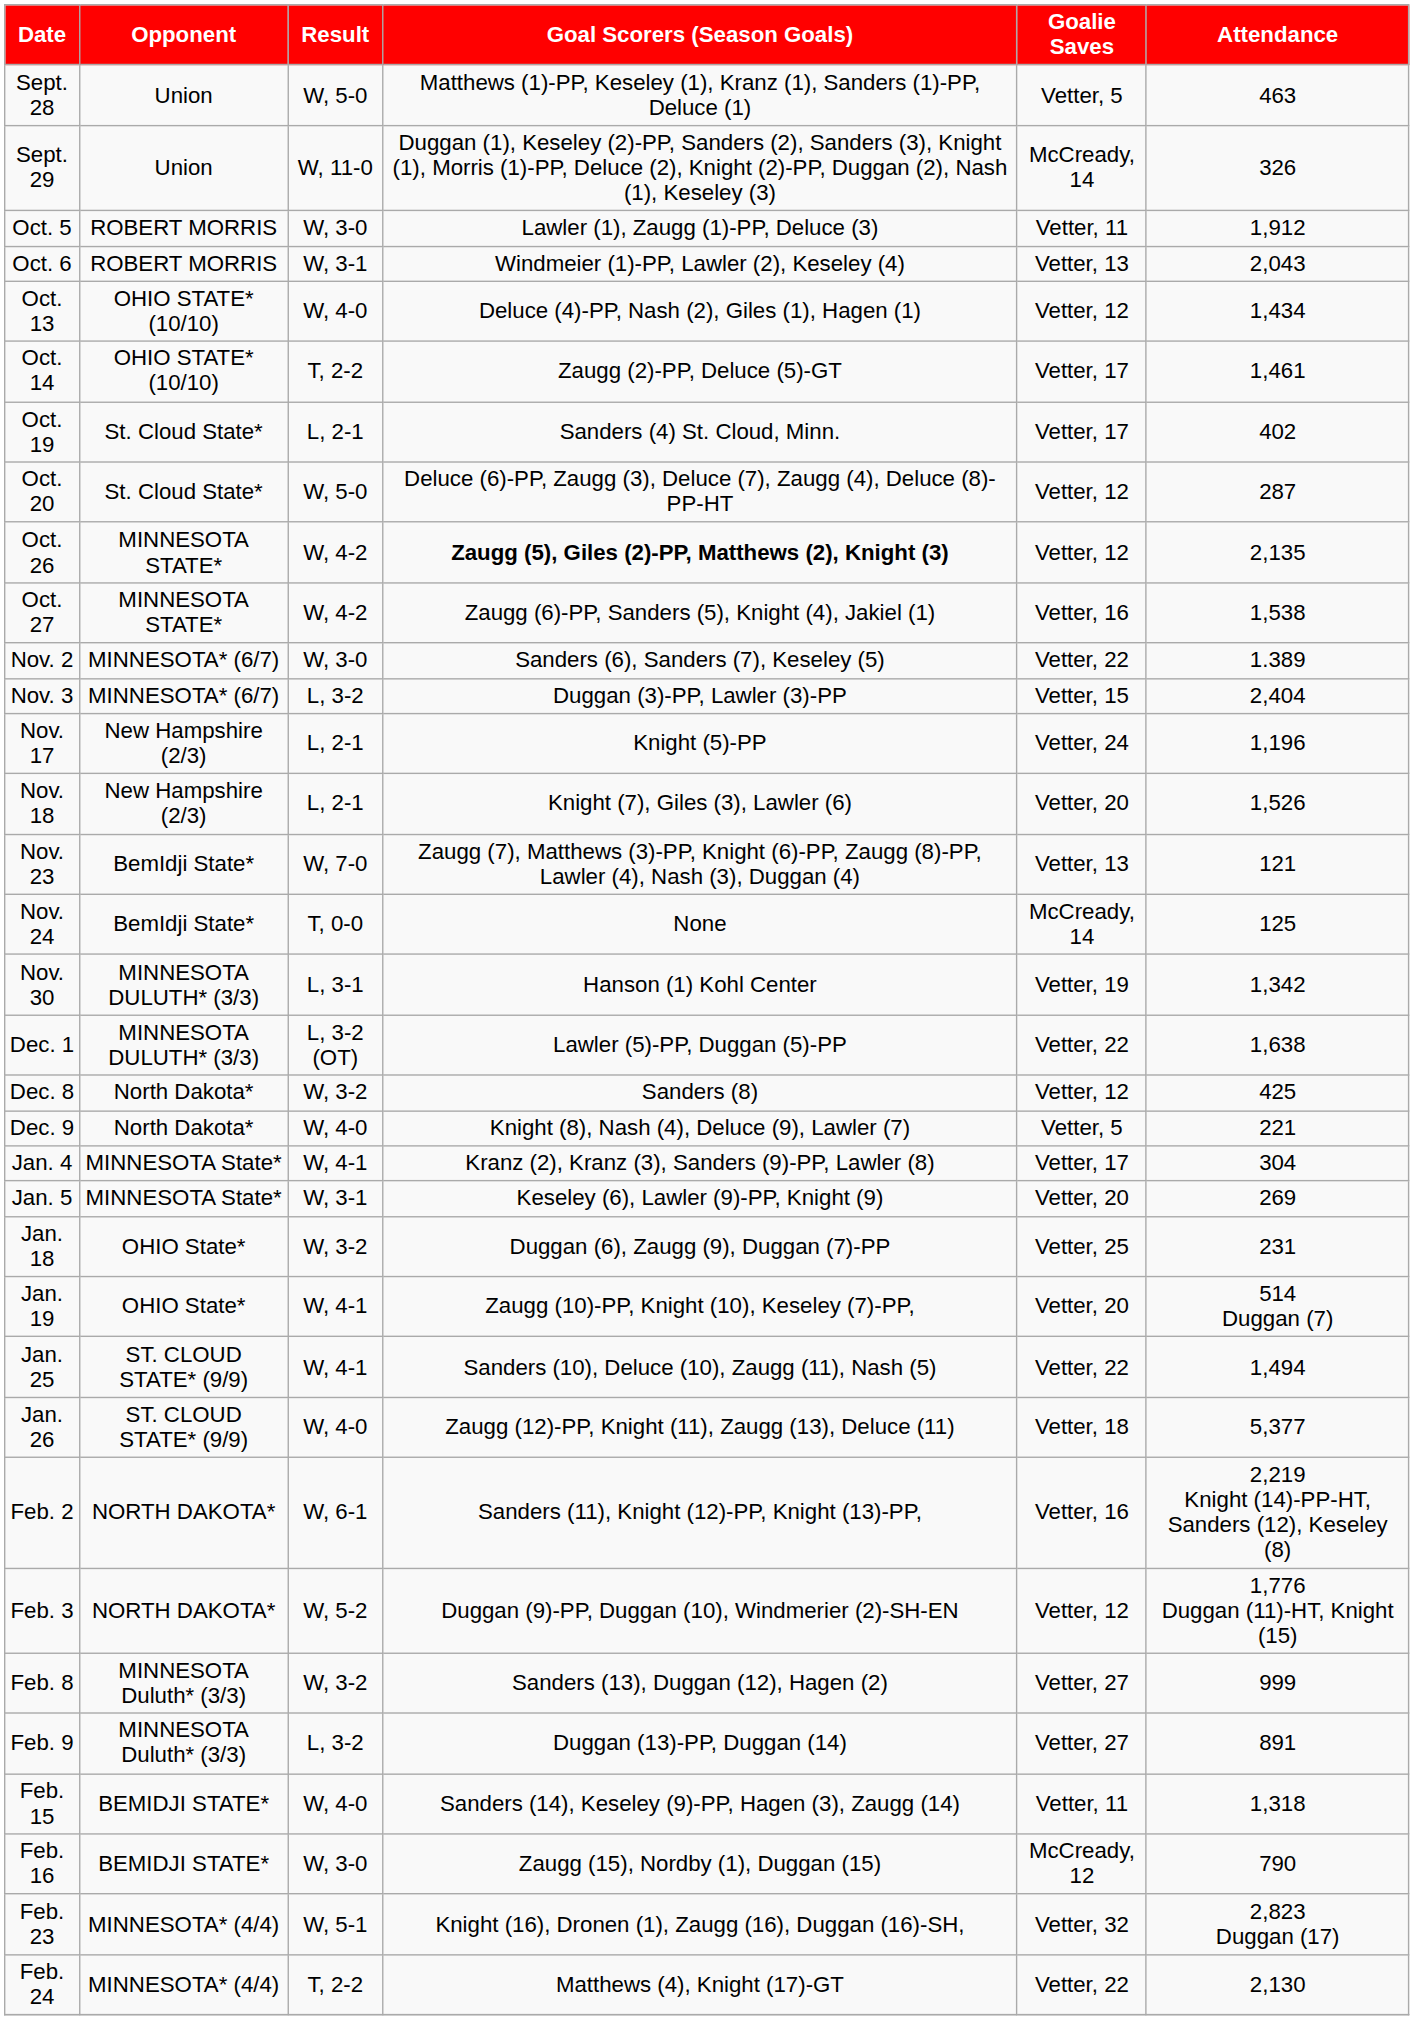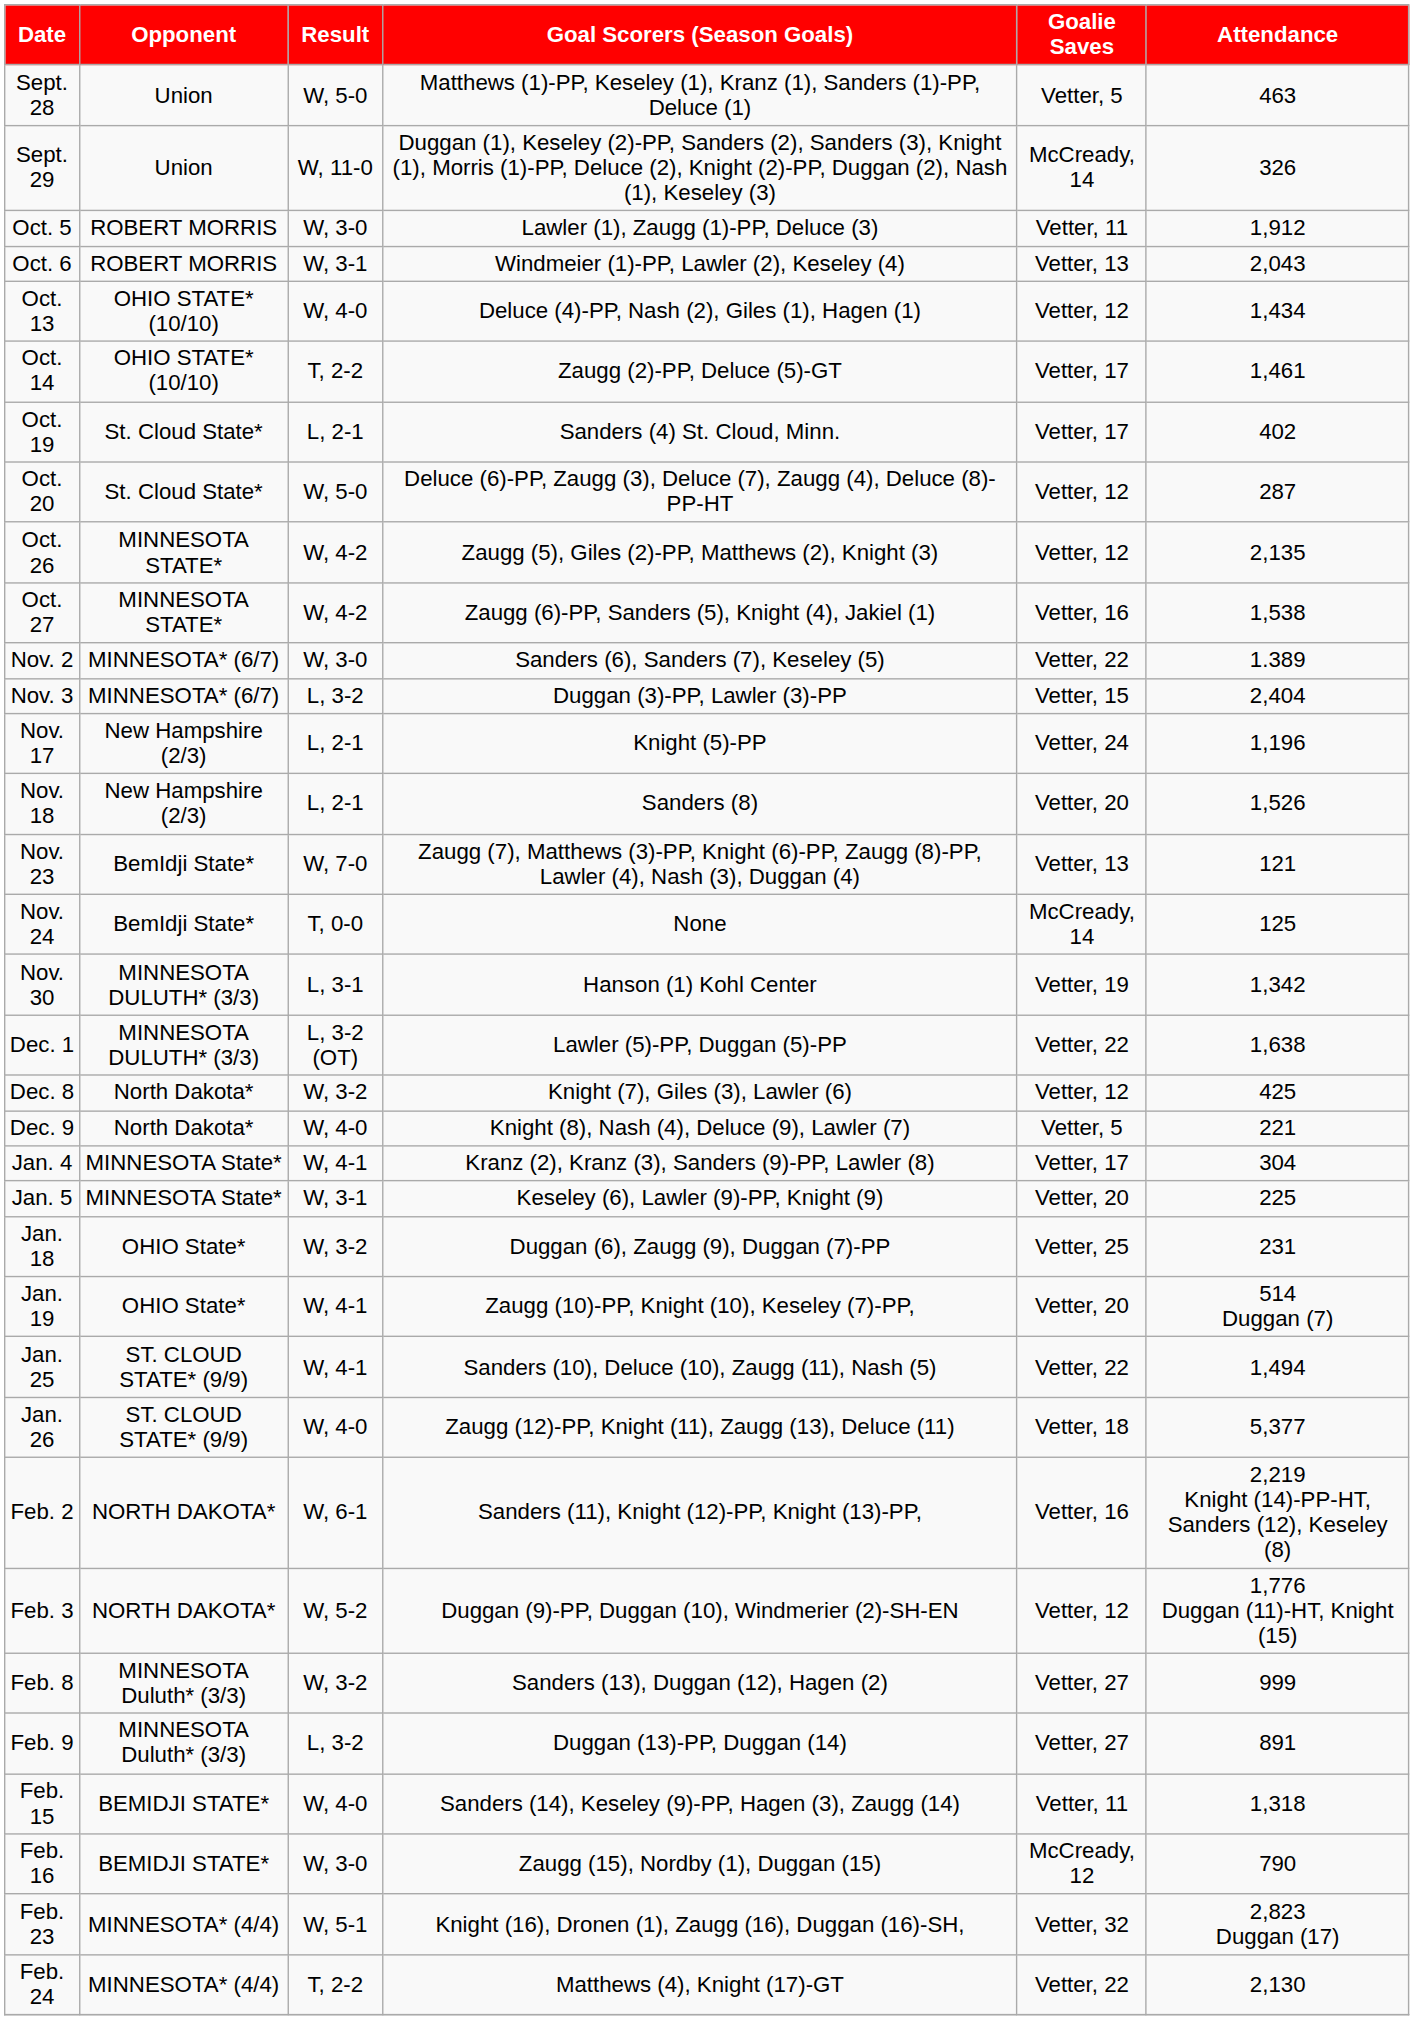 <table class="wikitable" width="80%">
 <tr align="center"  style=" background:red; color:#FFFFFF; ">
 <td><strong>Date</strong></td>
 <td><strong>Opponent</strong></td>
 <td><strong>Result</strong></td>
 <td><strong> Goal Scorers (Season Goals)</strong></td>
 <td><strong> Goalie Saves </strong></td>
 <td><strong> Attendance</strong></td>
 </tr>
 <tr align="center" bgcolor="">
 <td>Sept. 28</td>
 <td>Union</td>
 <td>W, 5-0</td>
 <td>Matthews (1)-PP, Keseley (1), Kranz (1), Sanders (1)-PP, Deluce (1)</td>
 <td>Vetter, 5</td>
 <td>463</td>
 </tr>
 <tr align="center" bgcolor="">
 <td>Sept. 29</td>
 <td>Union</td>
 <td>W, 11-0</td>
 <td>Duggan (1), Keseley (2)-PP, Sanders (2), Sanders (3), Knight (1), Morris (1)-PP, Deluce (2), Knight (2)-PP, Duggan (2), Nash (1), Keseley (3)</td>
 <td>McCready, 14</td>
 <td>326</td>
 </tr>
 <tr align="center" bgcolor="">
 <td>Oct. 5</td>
 <td>ROBERT MORRIS</td>
 <td>W, 3-0</td>
 <td>Lawler (1), Zaugg (1)-PP, Deluce (3)</td>
 <td>Vetter, 11</td>
 <td>1,912</td>
 </tr>
 <tr align="center" bgcolor="">
 <td>Oct. 6</td>
 <td>ROBERT MORRIS</td>
 <td>W, 3-1</td>
 <td>Windmeier (1)-PP, Lawler (2), Keseley (4)</td>
 <td>Vetter, 13</td>
 <td>2,043</td>
 </tr>
 <tr align="center" bgcolor="">
 <td>Oct. 13</td>
 <td>OHIO STATE* (10/10)</td>
 <td>W, 4-0</td>
 <td>Deluce (4)-PP, Nash (2), Giles (1), Hagen (1)</td>
 <td>Vetter, 12</td>
 <td>1,434</td>
 </tr>
 <tr align="center" bgcolor="">
 <td>Oct. 14</td>
 <td>OHIO STATE* (10/10)</td>
 <td>T, 2-2</td>
 <td>Zaugg (2)-PP, Deluce (5)-GT</td>
 <td>Vetter, 17</td>
 <td>1,461</td>
 </tr>
 <tr align="center" bgcolor="">
 <td>Oct. 19</td>
 <td>St. Cloud State*</td>
 <td>L, 2-1</td>
 <td>Sanders (4) St. Cloud, Minn.</td>
 <td>Vetter, 17</td>
 <td>402</td>
 </tr>
 <tr align="center" bgcolor="">
 <td>Oct. 20</td>
 <td>St. Cloud State*</td>
 <td>W, 5-0</td>
 <td>Deluce (6)-PP, Zaugg (3), Deluce (7), Zaugg (4), Deluce (8)-PP-HT</td>
 <td>Vetter, 12</td>
 <td>287</td>
 </tr>
 <tr align="center" bgcolor="">
 <td>Oct. 26</td>
 <td>MINNESOTA STATE*</td>
 <td>W, 4-2</td>
-<td><strong>Zaugg (5), Giles (2)-PP, Matthews (2), Knight (3)</strong></td>
+<td>Zaugg (5), Giles (2)-PP, Matthews (2), Knight (3)</td>
 <td>Vetter, 12</td>
 <td>2,135</td>
 </tr>
 <tr align="center" bgcolor="">
 <td>Oct. 27</td>
 <td>MINNESOTA STATE*</td>
 <td>W, 4-2</td>
 <td>Zaugg (6)-PP, Sanders (5), Knight (4), Jakiel (1)</td>
 <td>Vetter, 16</td>
 <td>1,538</td>
 </tr>
 <tr align="center" bgcolor="">
 <td>Nov. 2</td>
 <td>MINNESOTA* (6/7)</td>
 <td>W, 3-0</td>
 <td>Sanders (6), Sanders (7), Keseley (5)</td>
 <td>Vetter, 22</td>
 <td>1.389</td>
 </tr>
 <tr align="center" bgcolor="">
 <td>Nov. 3</td>
 <td>MINNESOTA* (6/7)</td>
 <td>L, 3-2</td>
 <td>Duggan (3)-PP, Lawler (3)-PP</td>
 <td>Vetter, 15</td>
 <td>2,404</td>
 </tr>
 <tr align="center" bgcolor="">
 <td>Nov. 17</td>
 <td>New Hampshire (2/3)</td>
 <td>L, 2-1</td>
 <td>Knight (5)-PP</td>
 <td>Vetter, 24</td>
 <td>1,196</td>
 </tr>
 <tr align="center" bgcolor="">
 <td>Nov. 18</td>
 <td>New Hampshire (2/3)</td>
 <td>L, 2-1</td>
-<td>Knight (7), Giles (3), Lawler (6)</td>
+<td>Sanders (8)</td>
 <td>Vetter, 20</td>
 <td>1,526</td>
 </tr>
 <tr align="center" bgcolor="">
 <td>Nov. 23</td>
 <td>BemIdji State*</td>
 <td>W, 7-0</td>
 <td>Zaugg (7), Matthews (3)-PP, Knight (6)-PP, Zaugg (8)-PP, Lawler (4), Nash (3), Duggan (4)</td>
 <td>Vetter, 13</td>
 <td>121</td>
 </tr>
 <tr align="center" bgcolor="">
 <td>Nov. 24</td>
 <td>BemIdji State*</td>
 <td>T, 0-0</td>
 <td>None</td>
 <td>McCready, 14</td>
 <td>125</td>
 </tr>
 <tr align="center" bgcolor="">
 <td>Nov. 30</td>
 <td>MINNESOTA DULUTH* (3/3)</td>
 <td>L, 3-1</td>
 <td>Hanson (1) Kohl Center</td>
 <td>Vetter, 19</td>
 <td>1,342</td>
 </tr>
 <tr align="center" bgcolor="">
 <td>Dec. 1</td>
 <td>MINNESOTA DULUTH* (3/3)</td>
 <td>L, 3-2 (OT)</td>
 <td>Lawler (5)-PP, Duggan (5)-PP</td>
 <td>Vetter, 22</td>
 <td>1,638</td>
 </tr>
 <tr align="center" bgcolor="">
 <td>Dec. 8</td>
 <td>North Dakota*</td>
 <td>W, 3-2</td>
-<td>Sanders (8)</td>
+<td>Knight (7), Giles (3), Lawler (6)</td>
 <td>Vetter, 12</td>
 <td>425</td>
 </tr>
 <tr align="center" bgcolor="">
 <td>Dec. 9</td>
 <td>North Dakota*</td>
 <td>W, 4-0</td>
 <td>Knight (8), Nash (4), Deluce (9), Lawler (7)</td>
 <td>Vetter, 5</td>
 <td>221</td>
 </tr>
 <tr align="center" bgcolor="">
 <td>Jan. 4</td>
 <td>MINNESOTA State*</td>
 <td>W, 4-1</td>
 <td>Kranz (2), Kranz (3), Sanders (9)-PP, Lawler (8)</td>
 <td>Vetter, 17</td>
 <td>304</td>
 </tr>
 <tr align="center" bgcolor="">
 <td>Jan. 5</td>
 <td>MINNESOTA State*</td>
 <td>W, 3-1</td>
 <td>Keseley (6), Lawler (9)-PP, Knight (9)</td>
 <td>Vetter, 20</td>
-<td>269</td>
+<td>225</td>
 </tr>
 <tr align="center" bgcolor="">
 <td>Jan. 18</td>
 <td>OHIO State*</td>
 <td>W, 3-2</td>
 <td>Duggan (6), Zaugg (9), Duggan (7)-PP</td>
 <td>Vetter, 25</td>
 <td>231</td>
 </tr>
 <tr align="center" bgcolor="">
 <td>Jan. 19</td>
 <td>OHIO State*</td>
 <td>W, 4-1</td>
 <td>Zaugg (10)-PP, Knight (10), Keseley (7)-PP,</td>
 <td>Vetter, 20</td>
 <td>514<br>Duggan (7)</td>
 </tr>
 <tr align="center" bgcolor="">
 <td>Jan. 25</td>
 <td>ST. CLOUD STATE* (9/9)</td>
 <td>W, 4-1</td>
 <td>Sanders (10), Deluce (10), Zaugg (11), Nash (5)</td>
 <td>Vetter, 22</td>
 <td>1,494</td>
 </tr>
 <tr align="center" bgcolor="">
 <td>Jan. 26</td>
 <td>ST. CLOUD STATE* (9/9)</td>
 <td>W, 4-0</td>
 <td>Zaugg (12)-PP, Knight (11), Zaugg (13), Deluce (11)</td>
 <td>Vetter, 18</td>
 <td>5,377</td>
 </tr>
 <tr align="center" bgcolor="">
 <td>Feb. 2</td>
 <td>NORTH DAKOTA*</td>
 <td>W, 6-1</td>
 <td>Sanders (11), Knight (12)-PP, Knight (13)-PP,</td>
 <td>Vetter, 16</td>
 <td>2,219<br>Knight (14)-PP-HT, Sanders (12), Keseley (8)</td>
 </tr>
 <tr align="center" bgcolor="">
 <td>Feb. 3</td>
 <td>NORTH DAKOTA*</td>
 <td>W, 5-2</td>
 <td>Duggan (9)-PP, Duggan (10), Windmerier (2)-SH-EN</td>
 <td>Vetter, 12</td>
 <td>1,776<br>Duggan (11)-HT, Knight (15)</td>
 </tr>
 <tr align="center" bgcolor="">
 <td>Feb. 8</td>
 <td>MINNESOTA Duluth* (3/3)</td>
 <td>W, 3-2</td>
 <td>Sanders (13), Duggan (12), Hagen (2)</td>
 <td>Vetter, 27</td>
 <td>999</td>
 </tr>
 <tr align="center" bgcolor="">
 <td>Feb. 9</td>
 <td>MINNESOTA Duluth* (3/3)</td>
 <td>L, 3-2</td>
 <td>Duggan (13)-PP, Duggan (14)</td>
 <td>Vetter, 27</td>
 <td>891</td>
 </tr>
 <tr align="center" bgcolor="">
 <td>Feb. 15</td>
 <td>BEMIDJI STATE*</td>
 <td>W, 4-0</td>
 <td>Sanders (14), Keseley (9)-PP, Hagen (3), Zaugg (14)</td>
 <td>Vetter, 11</td>
 <td>1,318</td>
 </tr>
 <tr align="center" bgcolor="">
 <td>Feb. 16</td>
 <td>BEMIDJI STATE*</td>
 <td>W, 3-0</td>
 <td>Zaugg (15), Nordby (1), Duggan (15)</td>
 <td>McCready, 12</td>
 <td>790</td>
 </tr>
 <tr align="center" bgcolor="">
 <td>Feb. 23</td>
 <td>MINNESOTA* (4/4)</td>
 <td>W, 5-1</td>
 <td>Knight (16), Dronen (1), Zaugg (16), Duggan (16)-SH,</td>
 <td>Vetter, 32</td>
 <td>2,823<br>Duggan (17)</td>
 </tr>
 <tr align="center" bgcolor="">
 <td>Feb. 24</td>
 <td>MINNESOTA* (4/4)</td>
 <td>T, 2-2</td>
 <td>Matthews (4), Knight (17)-GT</td>
 <td>Vetter, 22</td>
 <td>2,130</td>
 </tr>
 <tr align="center" bgcolor="">
 </tr>
 </table>
